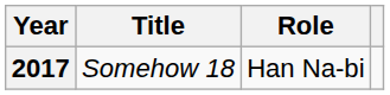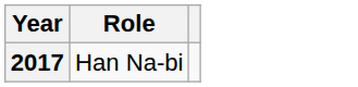 <table class="wikitable plainrowheaders">
 <tr>
 <th scope="col">Year</th>
-<th scope="col">Title</th>
 <th scope="col">Role</th>
 <th scope="col" class="unsortable"></th>
 </tr>
 <tr>
 <th scope="row">2017</th>
-<td><em>Somehow 18</em></td>
 <td>Han Na-bi</td>
 <td style="text-align:center"></td>
 </tr>
 </table>
